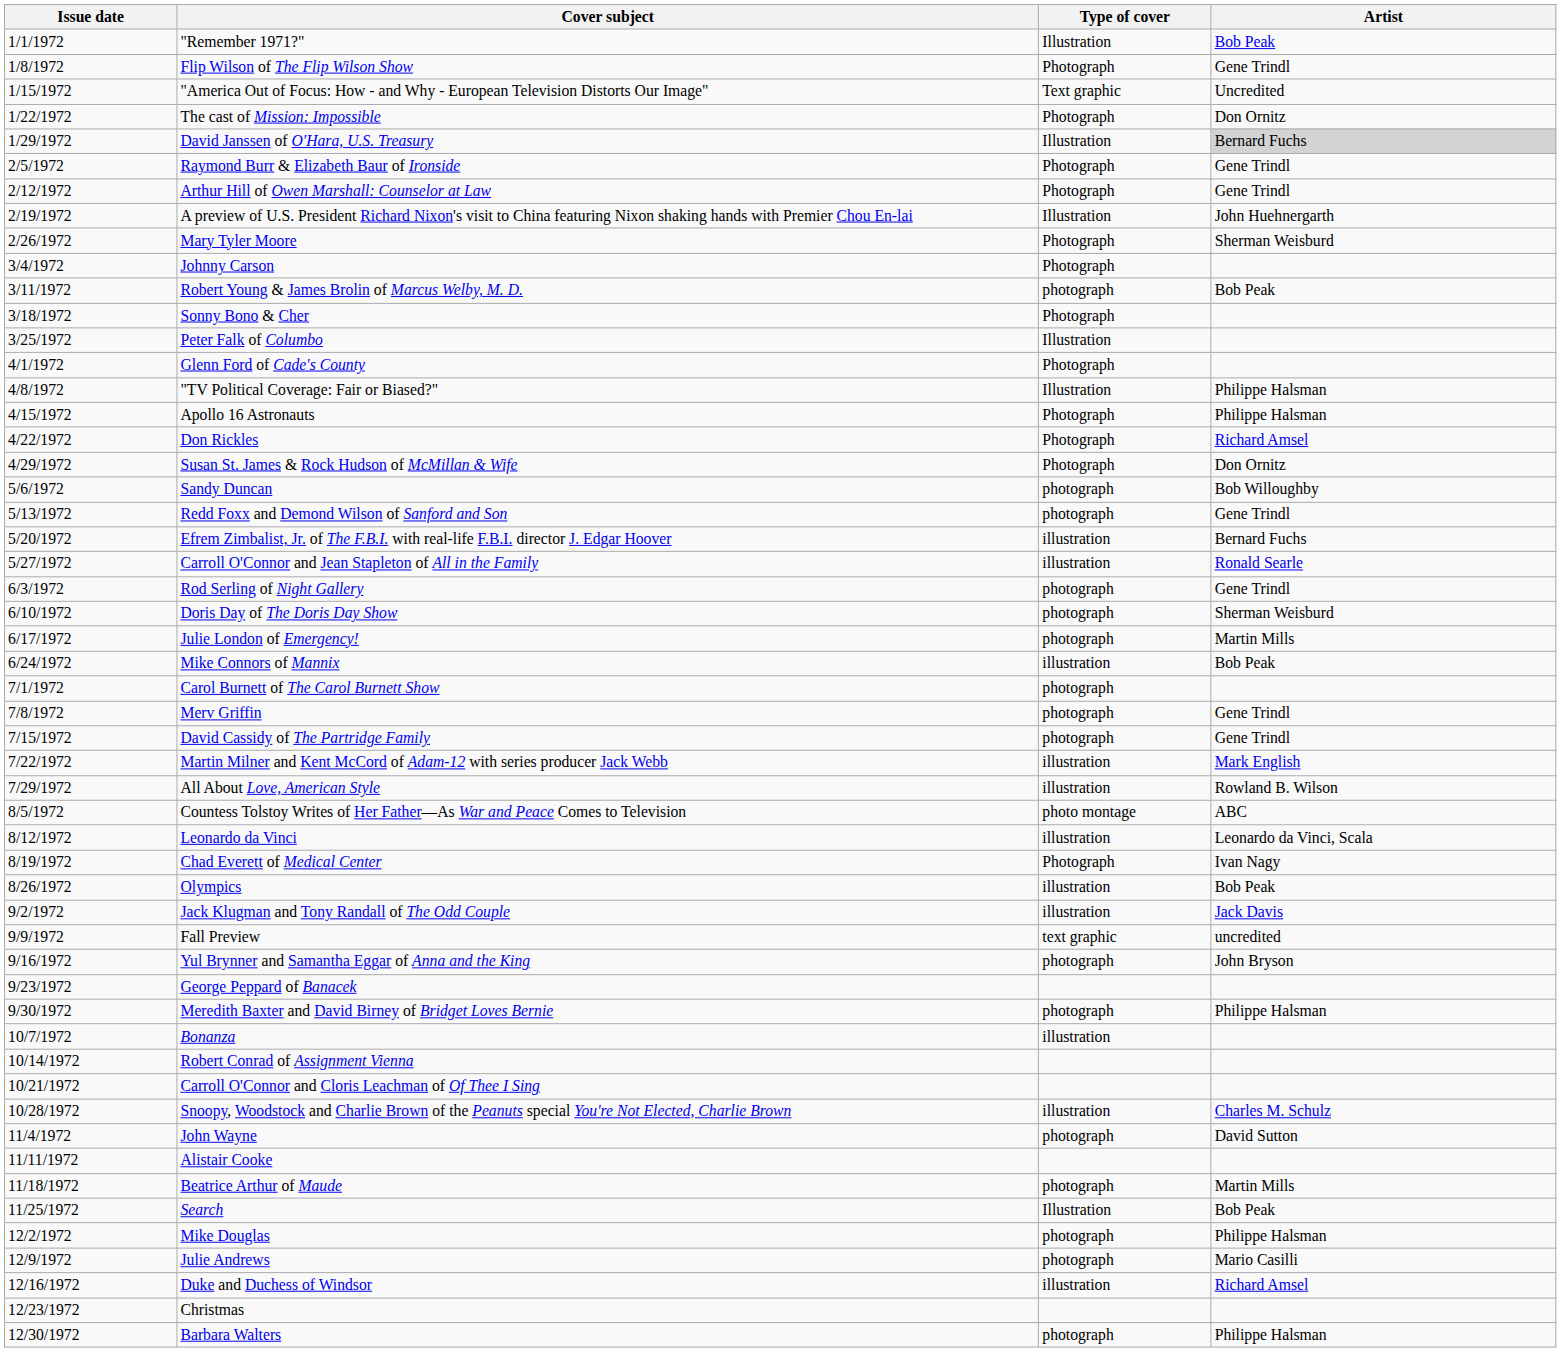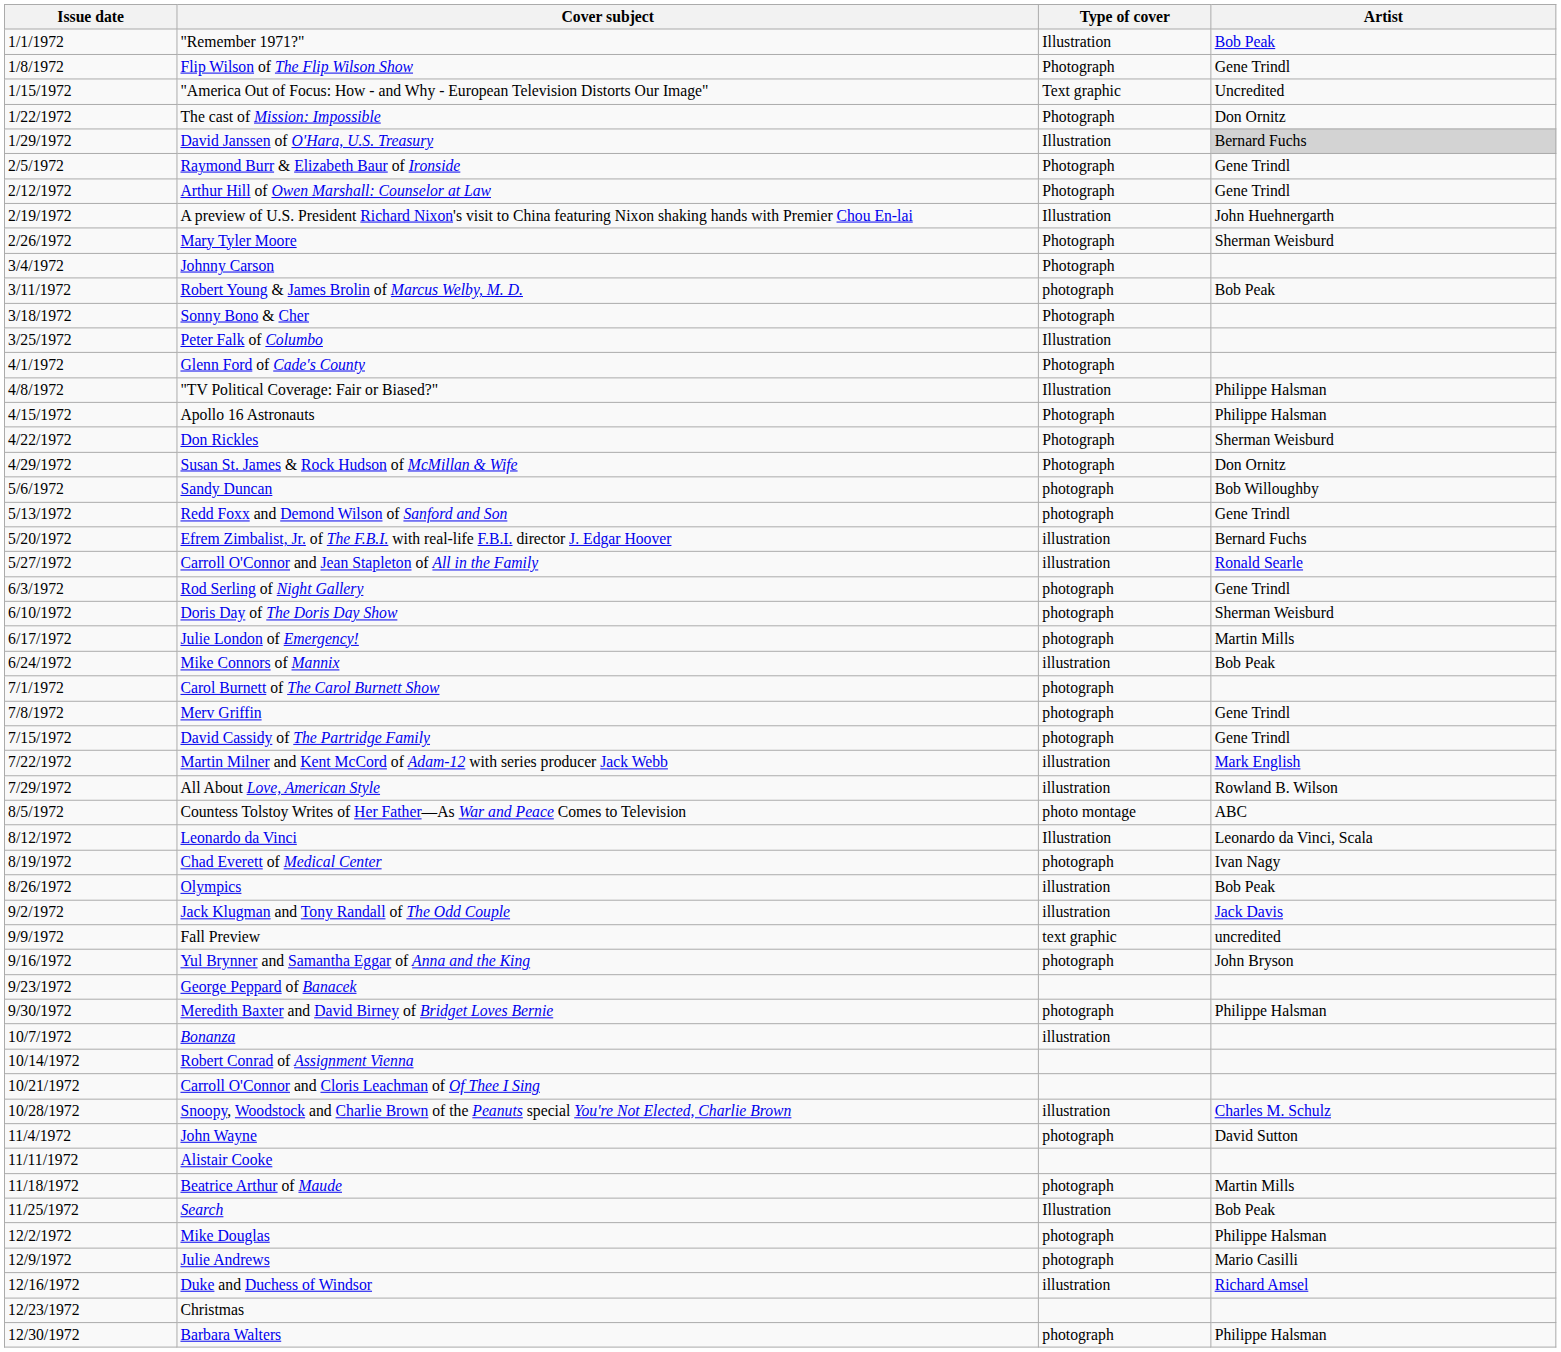 <table class="wikitable sortable" width=100% style="font-size:100%;">
 <tr>
 <th width=10%>Issue date</th>
 <th width=50%>Cover subject</th>
 <th width=10%>Type of cover</th>
 <th width=20%>Artist</th>
 </tr>
 <tr>
 <td>1/1/1972</td>
 <td>"Remember 1971?"</td>
 <td>Illustration</td>
 <td><a href='#'>Bob Peak</a></td>
 </tr>
 <tr>
 <td>1/8/1972</td>
 <td><a href='#'>Flip Wilson</a> of <em><a href='#'>The Flip Wilson Show</a></em></td>
 <td>Photograph</td>
 <td>Gene Trindl</td>
 </tr>
 <tr>
 <td>1/15/1972</td>
 <td>"America Out of Focus: How - and Why - European Television Distorts Our Image"</td>
 <td>Text graphic</td>
 <td>Uncredited</td>
 </tr>
 <tr>
 <td>1/22/1972</td>
 <td>The cast of <em><a href='#'>Mission: Impossible</a></em></td>
 <td>Photograph</td>
 <td>Don Ornitz</td>
 </tr>
 <tr>
 <td>1/29/1972</td>
 <td><a href='#'>David Janssen</a> of <em><a href='#'>O'Hara, U.S. Treasury</a></em></td>
 <td>Illustration</td>
 <td style="background: lightgrey;">Bernard Fuchs</td>
 </tr>
 <tr>
 <td>2/5/1972</td>
 <td><a href='#'>Raymond Burr</a> & <a href='#'>Elizabeth Baur</a> of <em><a href='#'>Ironside</a></em></td>
 <td>Photograph</td>
 <td>Gene Trindl</td>
 </tr>
 <tr>
 <td>2/12/1972</td>
 <td><a href='#'>Arthur Hill</a> of <em><a href='#'>Owen Marshall: Counselor at Law</a></em></td>
 <td>Photograph</td>
 <td>Gene Trindl</td>
 </tr>
 <tr>
 <td>2/19/1972</td>
 <td>A preview of U.S. President <a href='#'>Richard Nixon</a>'s visit to China featuring Nixon shaking hands with Premier <a href='#'>Chou En-lai</a></td>
 <td>Illustration</td>
 <td>John Huehnergarth</td>
 </tr>
 <tr>
 <td>2/26/1972</td>
 <td><a href='#'>Mary Tyler Moore</a></td>
 <td>Photograph</td>
 <td>Sherman Weisburd</td>
 </tr>
 <tr>
 <td>3/4/1972</td>
 <td><a href='#'>Johnny Carson</a></td>
 <td>Photograph</td>
 <td></td>
 </tr>
 <tr>
 <td>3/11/1972</td>
 <td><a href='#'>Robert Young</a> & <a href='#'>James Brolin</a> of <em><a href='#'>Marcus Welby, M. D.</a></em></td>
 <td>photograph</td>
 <td>Bob Peak</td>
 </tr>
 <tr>
 <td>3/18/1972</td>
 <td><a href='#'>Sonny Bono</a> & <a href='#'>Cher</a></td>
 <td>Photograph</td>
 <td></td>
 </tr>
 <tr>
 <td>3/25/1972</td>
 <td><a href='#'>Peter Falk</a> of <em><a href='#'>Columbo</a></em></td>
 <td>Illustration</td>
 <td></td>
 </tr>
 <tr>
 <td>4/1/1972</td>
 <td><a href='#'>Glenn Ford</a> of <em><a href='#'>Cade's County</a></em></td>
 <td>Photograph</td>
 <td></td>
 </tr>
 <tr>
 <td>4/8/1972</td>
 <td>"TV Political Coverage: Fair or Biased?"</td>
 <td>Illustration</td>
 <td>Philippe Halsman</td>
 </tr>
 <tr>
 <td>4/15/1972</td>
 <td>Apollo 16 Astronauts</td>
 <td>Photograph</td>
 <td>Philippe Halsman</td>
 </tr>
 <tr>
 <td>4/22/1972</td>
 <td><a href='#'>Don Rickles</a></td>
 <td>Photograph</td>
-<td><a href='#'>Richard Amsel</a></td>
+<td>Sherman Weisburd</td>
 </tr>
 <tr>
 <td>4/29/1972</td>
 <td><a href='#'>Susan St. James</a> & <a href='#'>Rock Hudson</a> of <em><a href='#'>McMillan & Wife</a></em></td>
 <td>Photograph</td>
 <td>Don Ornitz</td>
 </tr>
 <tr>
 <td>5/6/1972</td>
 <td><a href='#'>Sandy Duncan</a></td>
 <td>photograph</td>
 <td>Bob Willoughby</td>
 </tr>
 <tr>
 <td>5/13/1972</td>
 <td><a href='#'>Redd Foxx</a> and <a href='#'>Demond Wilson</a> of <em><a href='#'>Sanford and Son</a></em></td>
 <td>photograph</td>
 <td>Gene Trindl</td>
 </tr>
 <tr>
 <td>5/20/1972</td>
 <td><a href='#'>Efrem Zimbalist, Jr.</a> of <em><a href='#'>The F.B.I.</a></em> with real-life <a href='#'>F.B.I.</a> director <a href='#'>J. Edgar Hoover</a></td>
 <td>illustration</td>
 <td>Bernard Fuchs</td>
 </tr>
 <tr>
 <td>5/27/1972</td>
 <td><a href='#'>Carroll O'Connor</a> and <a href='#'>Jean Stapleton</a> of <em><a href='#'>All in the Family</a></em></td>
 <td>illustration</td>
 <td><a href='#'>Ronald Searle</a></td>
 </tr>
 <tr>
 <td>6/3/1972</td>
 <td><a href='#'>Rod Serling</a> of <em><a href='#'>Night Gallery</a></em></td>
 <td>photograph</td>
 <td>Gene Trindl</td>
 </tr>
 <tr>
 <td>6/10/1972</td>
 <td><a href='#'>Doris Day</a> of <em><a href='#'>The Doris Day Show</a></em></td>
 <td>photograph</td>
 <td>Sherman Weisburd</td>
 </tr>
 <tr>
 <td>6/17/1972</td>
 <td><a href='#'>Julie London</a> of <em><a href='#'>Emergency!</a></em></td>
 <td>photograph</td>
 <td>Martin Mills</td>
 </tr>
 <tr>
 <td>6/24/1972</td>
 <td><a href='#'>Mike Connors</a> of <em><a href='#'>Mannix</a></em></td>
 <td>illustration</td>
 <td>Bob Peak</td>
 </tr>
 <tr>
 <td>7/1/1972</td>
 <td><a href='#'>Carol Burnett</a> of <em><a href='#'>The Carol Burnett Show</a></em></td>
 <td>photograph</td>
 <td></td>
 </tr>
 <tr>
 <td>7/8/1972</td>
 <td><a href='#'>Merv Griffin</a></td>
 <td>photograph</td>
 <td>Gene Trindl</td>
 </tr>
 <tr>
 <td>7/15/1972</td>
 <td><a href='#'>David Cassidy</a> of <em><a href='#'>The Partridge Family</a></em></td>
 <td>photograph</td>
 <td>Gene Trindl</td>
 </tr>
 <tr>
 <td>7/22/1972</td>
 <td><a href='#'>Martin Milner</a> and <a href='#'>Kent McCord</a> of <em><a href='#'>Adam-12</a></em> with series producer <a href='#'>Jack Webb</a></td>
 <td>illustration</td>
 <td><a href='#'>Mark English</a></td>
 </tr>
 <tr>
 <td>7/29/1972</td>
 <td>All About <em><a href='#'>Love, American Style</a></em></td>
 <td>illustration</td>
 <td>Rowland B. Wilson</td>
 </tr>
 <tr>
 <td>8/5/1972</td>
 <td>Countess Tolstoy Writes of <a href='#'>Her Father</a>—As <em><a href='#'>War and Peace</a></em> Comes to Television</td>
 <td>photo montage</td>
 <td>ABC</td>
 </tr>
 <tr>
 <td>8/12/1972</td>
 <td><a href='#'>Leonardo da Vinci</a></td>
-<td>illustration</td>
+<td>Illustration</td>
 <td>Leonardo da Vinci, Scala</td>
 </tr>
 <tr>
 <td>8/19/1972</td>
 <td><a href='#'>Chad Everett</a> of <em><a href='#'>Medical Center</a></em></td>
-<td>Photograph</td>
+<td>photograph</td>
 <td>Ivan Nagy</td>
 </tr>
 <tr>
 <td>8/26/1972</td>
 <td><a href='#'>Olympics</a></td>
 <td>illustration</td>
 <td>Bob Peak</td>
 </tr>
 <tr>
 <td>9/2/1972</td>
 <td><a href='#'>Jack Klugman</a> and <a href='#'>Tony Randall</a> of <em><a href='#'>The Odd Couple</a></em></td>
 <td>illustration</td>
 <td><a href='#'>Jack Davis</a></td>
 </tr>
 <tr>
 <td>9/9/1972</td>
 <td>Fall Preview</td>
 <td>text graphic</td>
 <td>uncredited</td>
 </tr>
 <tr>
 <td>9/16/1972</td>
 <td><a href='#'>Yul Brynner</a> and <a href='#'>Samantha Eggar</a> of <em><a href='#'>Anna and the King</a></em></td>
 <td>photograph</td>
 <td>John Bryson</td>
 </tr>
 <tr>
 <td>9/23/1972</td>
 <td><a href='#'>George Peppard</a> of <em><a href='#'>Banacek</a></em></td>
 <td></td>
 <td></td>
 </tr>
 <tr>
 <td>9/30/1972</td>
 <td><a href='#'>Meredith Baxter</a> and <a href='#'>David Birney</a> of <em><a href='#'>Bridget Loves Bernie</a></em></td>
 <td>photograph</td>
 <td>Philippe Halsman</td>
 </tr>
 <tr>
 <td>10/7/1972</td>
 <td><em><a href='#'>Bonanza</a></em></td>
 <td>illustration</td>
 <td></td>
 </tr>
 <tr>
 <td>10/14/1972</td>
 <td><a href='#'>Robert Conrad</a> of <em><a href='#'>Assignment Vienna</a></em></td>
 <td></td>
 <td></td>
 </tr>
 <tr>
 <td>10/21/1972</td>
 <td><a href='#'>Carroll O'Connor</a> and <a href='#'>Cloris Leachman</a> of <em><a href='#'>Of Thee I Sing</a></em></td>
 <td></td>
 <td></td>
 </tr>
 <tr>
 <td>10/28/1972</td>
 <td><a href='#'>Snoopy</a>, <a href='#'>Woodstock</a> and <a href='#'>Charlie Brown</a> of the <em><a href='#'>Peanuts</a></em> special <em><a href='#'>You're Not Elected, Charlie Brown</a></em></td>
 <td>illustration</td>
 <td><a href='#'>Charles M. Schulz</a></td>
 </tr>
 <tr>
 <td>11/4/1972</td>
 <td><a href='#'>John Wayne</a></td>
 <td>photograph</td>
 <td>David Sutton</td>
 </tr>
 <tr>
 <td>11/11/1972</td>
 <td><a href='#'>Alistair Cooke</a></td>
 <td></td>
 <td></td>
 </tr>
 <tr>
 <td>11/18/1972</td>
 <td><a href='#'>Beatrice Arthur</a> of <em><a href='#'>Maude</a></em></td>
 <td>photograph</td>
 <td>Martin Mills</td>
 </tr>
 <tr>
 <td>11/25/1972</td>
 <td><em><a href='#'>Search</a></em></td>
 <td>Illustration</td>
 <td>Bob Peak</td>
 </tr>
 <tr>
 <td>12/2/1972</td>
 <td><a href='#'>Mike Douglas</a></td>
 <td>photograph</td>
 <td>Philippe Halsman</td>
 </tr>
 <tr>
 <td>12/9/1972</td>
 <td><a href='#'>Julie Andrews</a></td>
 <td>photograph</td>
 <td>Mario Casilli</td>
 </tr>
 <tr>
 <td>12/16/1972</td>
 <td><a href='#'>Duke</a> and <a href='#'>Duchess of Windsor</a></td>
 <td>illustration</td>
 <td><a href='#'>Richard Amsel</a></td>
 </tr>
 <tr>
 <td>12/23/1972</td>
 <td>Christmas</td>
 <td></td>
 <td></td>
 </tr>
 <tr>
 <td>12/30/1972</td>
 <td><a href='#'>Barbara Walters</a></td>
 <td>photograph</td>
 <td>Philippe Halsman</td>
 </tr>
 </table>
